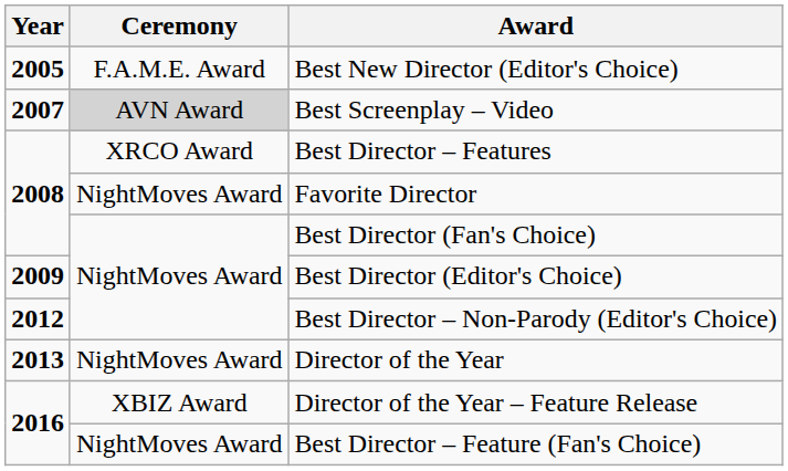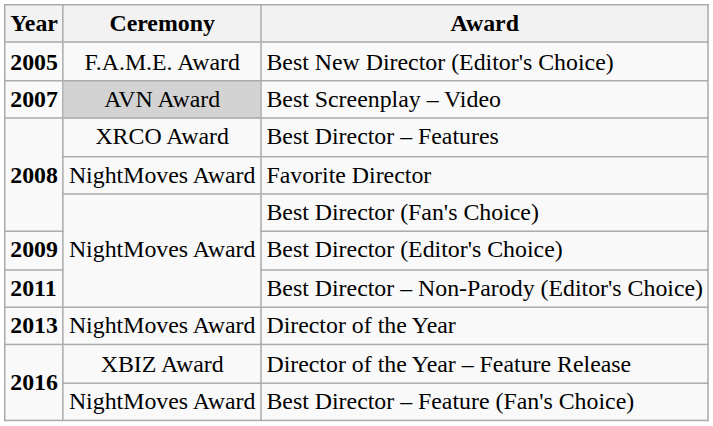 <table class="wikitable">
 <tr>
 <th>Year</th>
 <th>Ceremony</th>
 <th>Award</th>
 </tr>
 <tr>
 <td><strong>2005</strong></td>
 <td align=center>F.A.M.E. Award</td>
 <td>Best New Director (Editor's Choice)</td>
 </tr>
 <tr>
 <td><strong>2007</strong></td>
 <td align=center style="background: lightgrey;">AVN Award</td>
 <td>Best Screenplay – Video</td>
 </tr>
 <tr>
 <td rowspan="3"><strong>2008</strong></td>
 <td align=center>XRCO Award</td>
 <td>Best Director – Features </td>
 </tr>
 <tr>
 <td align=center>NightMoves Award</td>
 <td>Favorite Director</td>
 </tr>
 <tr>
 <td rowspan="3" style="text-align:center;">NightMoves Award</td>
 <td>Best Director (Fan's Choice)</td>
 </tr>
 <tr>
 <td><strong>2009</strong></td>
 <td>Best Director (Editor's Choice)</td>
 </tr>
 <tr>
-<td><strong>2012</strong></td>
+<td><strong>2011</strong></td>
 <td>Best Director – Non-Parody (Editor's Choice)</td>
 </tr>
 <tr>
 <td><strong>2013</strong></td>
 <td align=center>NightMoves Award</td>
 <td>Director of the Year</td>
 </tr>
 <tr>
 <td rowspan=2><strong>2016</strong></td>
 <td align=center>XBIZ Award</td>
 <td>Director of the Year – Feature Release</td>
 </tr>
 <tr>
 <td align=center>NightMoves Award</td>
 <td>Best Director – Feature (Fan's Choice)</td>
 </tr>
 </table>
